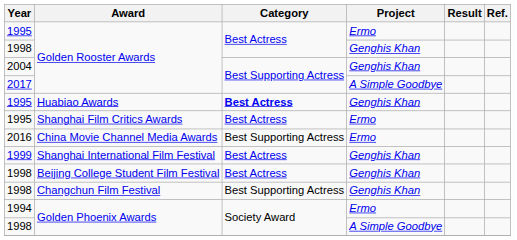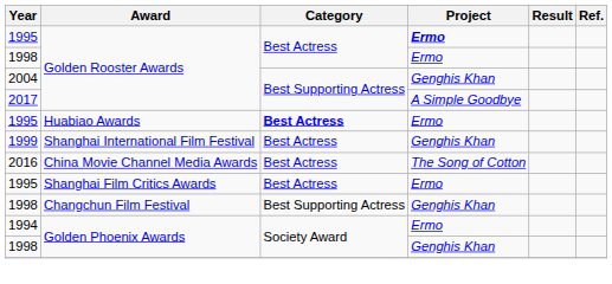 <table class="wikitable">
 <tr>
 <th>Year</th>
 <th>Award</th>
 <th>Category</th>
 <th>Project</th>
 <th>Result</th>
 <th>Ref.</th>
 </tr>
 <tr>
 <td><a href='#'>1995</a></td>
 <td rowspan=4><a href='#'>Golden Rooster Awards</a></td>
 <td rowspan=2><a href='#'>Best Actress</a></td>
-<td><em><a href='#'>Ermo</a></em></td>
+<td><strong><em><a href='#'>Ermo</a></em></strong></td>
 <td></td>
 <td></td>
 </tr>
 <tr>
 <td>1998</td>
-<td><em><a href='#'>Genghis Khan</a></em></td>
+<td><em><a href='#'>Ermo</a></em></td>
 <td></td>
 <td></td>
 </tr>
 <tr>
 <td>2004</td>
 <td rowspan=2><a href='#'>Best Supporting Actress</a></td>
 <td><em><a href='#'>Genghis Khan</a></em></td>
 <td></td>
 <td></td>
 </tr>
 <tr>
 <td><a href='#'>2017</a></td>
 <td><em><a href='#'>A Simple Goodbye</a></em></td>
 <td></td>
 <td></td>
 </tr>
 <tr>
 <td><a href='#'>1995</a></td>
 <td><a href='#'>Huabiao Awards</a></td>
 <td><strong><a href='#'>Best Actress</a></strong></td>
-<td><em><a href='#'>Genghis Khan</a></em></td>
-<td></td>
-<td></td>
-</tr>
-<tr>
-<td>1995</td>
-<td><a href='#'>Shanghai Film Critics Awards</a></td>
-<td><a href='#'>Best Actress</a></td>
-<td><em><a href='#'>Ermo</a></em></td>
-<td></td>
-<td></td>
-</tr>
-<tr>
-<td>2016</td>
-<td><a href='#'>China Movie Channel Media Awards</a></td>
-<td>Best Supporting Actress</td>
 <td><em><a href='#'>Ermo</a></em></td>
 <td></td>
 <td></td>
 </tr>
 <tr>
 <td><a href='#'>1999</a></td>
 <td><a href='#'>Shanghai International Film Festival</a></td>
 <td><a href='#'>Best Actress</a></td>
 <td><em><a href='#'>Genghis Khan</a></em></td>
 <td></td>
 <td></td>
 </tr>
 <tr>
-<td>1998</td>
-<td><a href='#'>Beijing College Student Film Festival</a></td>
+<td>2016</td>
+<td><a href='#'>China Movie Channel Media Awards</a></td>
 <td><a href='#'>Best Actress</a></td>
-<td><em><a href='#'>Genghis Khan</a></em></td>
+<td><em><a href='#'>The Song of Cotton</a></em></td>
+<td></td>
+<td></td>
+</tr>
+<tr>
+<td>1995</td>
+<td><a href='#'>Shanghai Film Critics Awards</a></td>
+<td><a href='#'>Best Actress</a></td>
+<td><em><a href='#'>Ermo</a></em></td>
 <td></td>
 <td></td>
 </tr>
 <tr>
 <td>1998</td>
 <td><a href='#'>Changchun Film Festival</a></td>
 <td>Best Supporting Actress</td>
 <td><em><a href='#'>Genghis Khan</a></em></td>
 <td></td>
 <td></td>
 </tr>
 <tr>
 <td>1994</td>
 <td rowspan=2><a href='#'>Golden Phoenix Awards</a></td>
 <td rowspan=2>Society Award</td>
 <td><em><a href='#'>Ermo</a></em></td>
 <td></td>
 <td></td>
 </tr>
 <tr>
 <td>1998</td>
-<td><em><a href='#'>A Simple Goodbye</a></em></td>
+<td><em><a href='#'>Genghis Khan</a></em></td>
 <td></td>
 <td></td>
 </tr>
 <tr>
 </tr>
 </table>
